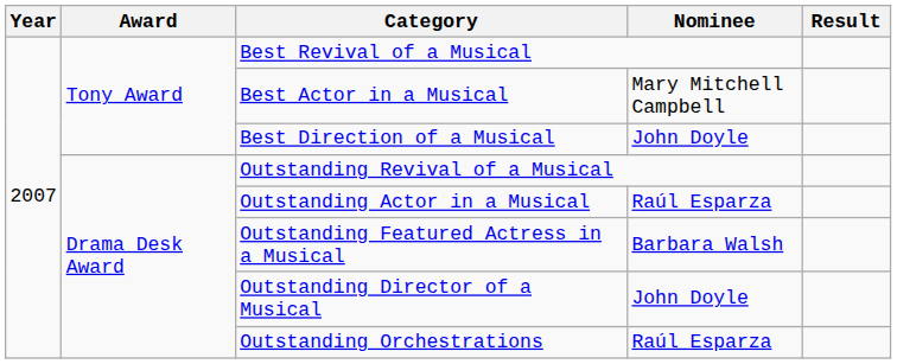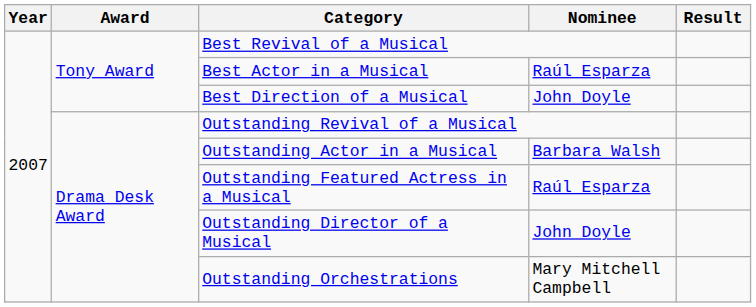 <table class="wikitable" width="95%">
 <tr>
 <th width="5%">Year</th>
 <th width="20%">Award</th>
 <th width="45%">Category</th>
 <th width="20%">Nominee</th>
 <th width="10%">Result</th>
 </tr>
 <tr>
 <td rowspan="8" align="center">2007</td>
 <td rowspan="3"><a href='#'>Tony Award</a></td>
 <td colspan="2"><a href='#'>Best Revival of a Musical</a></td>
 <td></td>
 </tr>
 <tr>
 <td><a href='#'>Best Actor in a Musical</a></td>
-<td>Mary Mitchell Campbell</td>
+<td><a href='#'>Raúl Esparza</a></td>
 <td></td>
 </tr>
 <tr>
 <td><a href='#'>Best Direction of a Musical</a></td>
 <td><a href='#'>John Doyle</a></td>
 <td></td>
 </tr>
 <tr>
 <td rowspan="5"><a href='#'>Drama Desk Award</a></td>
 <td colspan="2"><a href='#'>Outstanding Revival of a Musical</a></td>
 <td></td>
 </tr>
 <tr>
 <td><a href='#'>Outstanding Actor in a Musical</a></td>
-<td><a href='#'>Raúl Esparza</a></td>
+<td><a href='#'>Barbara Walsh</a></td>
 <td></td>
 </tr>
 <tr>
 <td><a href='#'>Outstanding Featured Actress in a Musical</a></td>
-<td><a href='#'>Barbara Walsh</a></td>
+<td><a href='#'>Raúl Esparza</a></td>
 <td></td>
 </tr>
 <tr>
 <td><a href='#'>Outstanding Director of a Musical</a></td>
 <td><a href='#'>John Doyle</a></td>
 <td></td>
 </tr>
 <tr>
 <td><a href='#'>Outstanding Orchestrations</a></td>
-<td><a href='#'>Raúl Esparza</a></td>
+<td>Mary Mitchell Campbell</td>
 <td></td>
 </tr>
 </table>
